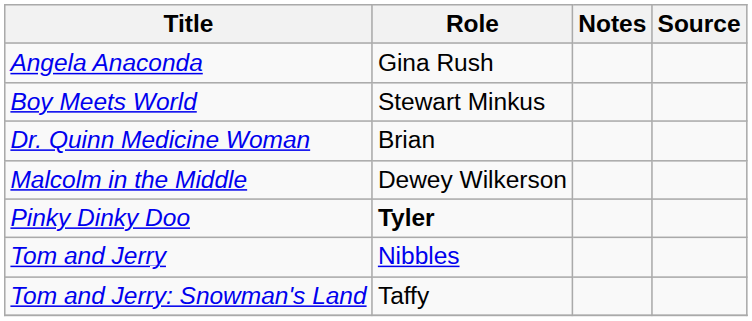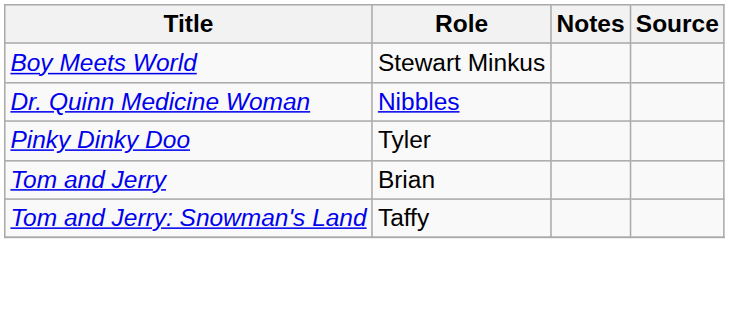 <table class="wikitable sortable plainrowheaders">
 <tr>
 <th>Title</th>
 <th>Role</th>
 <th class="unsortable">Notes</th>
 <th class="unsortable">Source</th>
-</tr>
-<tr>
-<td><em><a href='#'>Angela Anaconda</a></em></td>
-<td>Gina Rush</td>
-<td></td>
-<td></td>
 </tr>
 <tr>
 <td><em><a href='#'>Boy Meets World</a></em></td>
 <td>Stewart Minkus </td>
 <td></td>
 <td></td>
 </tr>
 <tr>
 <td><em><a href='#'>Dr. Quinn Medicine Woman</a></em></td>
-<td>Brian</td>
-<td></td>
-<td></td>
-</tr>
-<tr>
-<td><em><a href='#'>Malcolm in the Middle</a></em></td>
-<td>Dewey Wilkerson</td>
+<td><a href='#'>Nibbles</a></td>
 <td></td>
 <td></td>
 </tr>
 <tr>
 <td><em><a href='#'>Pinky Dinky Doo</a></em></td>
-<td><strong>Tyler</strong></td>
+<td>Tyler</td>
 <td></td>
 <td></td>
 </tr>
 <tr>
 <td><em><a href='#'>Tom and Jerry</a></em></td>
-<td><a href='#'>Nibbles</a></td>
+<td>Brian</td>
 <td></td>
 <td></td>
 </tr>
 <tr>
 <td><em><a href='#'>Tom and Jerry: Snowman's Land</a></em></td>
 <td>Taffy</td>
 <td></td>
 <td></td>
 </tr>
 <tr>
 </tr>
 </table>
